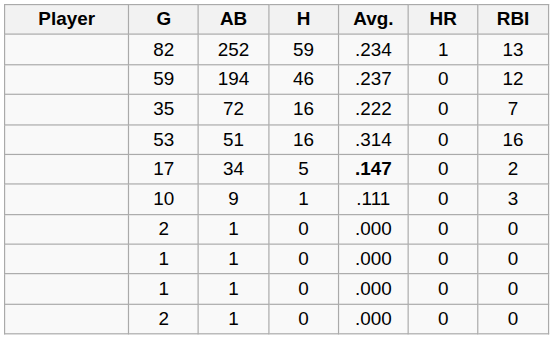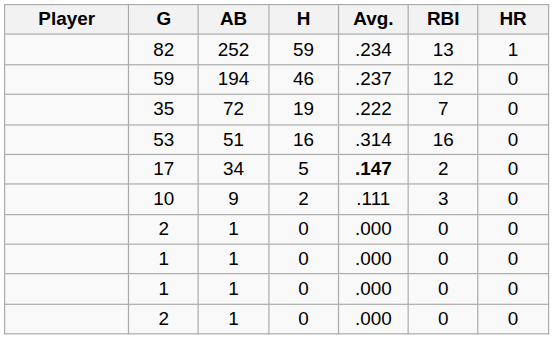 <table class="wikitable sortable">
 <tr>
 <th bgcolor="#DDDDFF" width="16%">Player</th>
 <th bgcolor="#DDDDFF" width="9%">G</th>
 <th bgcolor="#DDDDFF" width="9%">AB</th>
 <th bgcolor="#DDDDFF" width="9%">H</th>
 <th bgcolor="#DDDDFF" width="9%">Avg.</th>
+<th bgcolor="#DDDDFF" width="9%">RBI</th>
 <th bgcolor="#DDDDFF" width="9%">HR</th>
-<th bgcolor="#DDDDFF" width="9%">RBI</th>
 </tr>
 <tr align="center">
 <td></td>
 <td>82</td>
 <td>252</td>
 <td>59</td>
 <td>.234</td>
+<td>13</td>
 <td>1</td>
-<td>13</td>
 </tr>
 <tr align="center">
 <td></td>
 <td>59</td>
 <td>194</td>
 <td>46</td>
 <td>.237</td>
+<td>12</td>
 <td>0</td>
-<td>12</td>
 </tr>
 <tr align="center">
 <td></td>
 <td>35</td>
 <td>72</td>
-<td>16</td>
+<td>19</td>
 <td>.222</td>
+<td>7</td>
 <td>0</td>
-<td>7</td>
 </tr>
 <tr align="center">
 <td></td>
 <td>53</td>
 <td>51</td>
 <td>16</td>
 <td>.314</td>
+<td>16</td>
 <td>0</td>
-<td>16</td>
 </tr>
 <tr align="center">
 <td></td>
 <td>17</td>
 <td>34</td>
 <td>5</td>
 <td><strong>.147</strong></td>
+<td>2</td>
 <td>0</td>
-<td>2</td>
 </tr>
 <tr align="center">
 <td></td>
 <td>10</td>
 <td>9</td>
-<td>1</td>
+<td>2</td>
 <td>.111</td>
+<td>3</td>
 <td>0</td>
-<td>3</td>
 </tr>
 <tr align="center">
 <td></td>
 <td>2</td>
 <td>1</td>
 <td>0</td>
 <td>.000</td>
 <td>0</td>
 <td>0</td>
 </tr>
 <tr align="center">
 <td></td>
 <td>1</td>
 <td>1</td>
 <td>0</td>
 <td>.000</td>
 <td>0</td>
 <td>0</td>
 </tr>
 <tr align="center">
 <td></td>
 <td>1</td>
 <td>1</td>
 <td>0</td>
 <td>.000</td>
 <td>0</td>
 <td>0</td>
 </tr>
 <tr align="center">
 <td></td>
 <td>2</td>
 <td>1</td>
 <td>0</td>
 <td>.000</td>
 <td>0</td>
 <td>0</td>
 </tr>
 </table>
